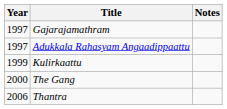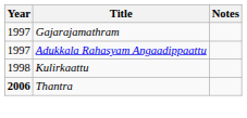 <table class="wikitable">
 <tr>
 <th>Year</th>
 <th>Title</th>
 <th>Notes</th>
 </tr>
 <tr>
 <td>1997</td>
 <td><em>Gajarajamathram</em></td>
 <td></td>
 </tr>
 <tr>
 <td>1997</td>
 <td><a href='#'><em>Adukkala Rahasyam Angaadippaattu</em></a></td>
 <td></td>
 </tr>
 <tr>
-<td>1999</td>
+<td>1998</td>
 <td><em>Kulirkaattu</em></td>
 <td></td>
 </tr>
 <tr>
-<td>2000</td>
-<td><em>The Gang</em></td>
-<td></td>
-</tr>
-<tr>
-<td>2006</td>
+<td><strong>2006</strong></td>
 <td><em>Thantra</em></td>
 <td></td>
 </tr>
 </table>
